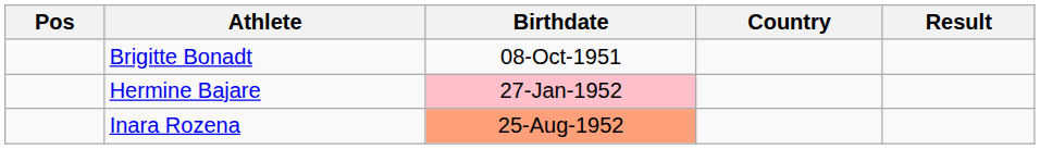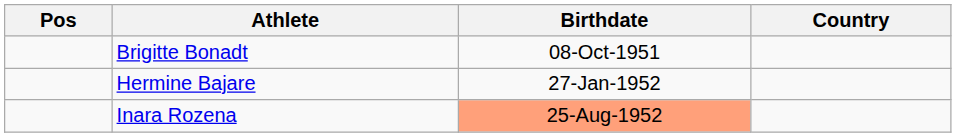 <table class="wikitable"  style="text-align:center; width:60%;">
 <tr>
 <th>Pos</th>
 <th>Athlete</th>
 <th>Birthdate</th>
 <th>Country</th>
-<th>Result</th>
 </tr>
 <tr>
 <td align=center></td>
 <td align=left><a href='#'>Brigitte Bonadt</a></td>
 <td>08-Oct-1951</td>
 <td align=left></td>
-<td></td>
 </tr>
 <tr>
 <td align=center></td>
 <td align=left><a href='#'>Hermine Bajare</a></td>
-<td style="background: pink;">27-Jan-1952</td>
+<td>27-Jan-1952</td>
 <td align=left></td>
-<td></td>
 </tr>
 <tr>
 <td align=center></td>
 <td align=left><a href='#'>Inara Rozena</a></td>
 <td style="background: lightsalmon;">25-Aug-1952</td>
 <td align=left></td>
-<td></td>
 </tr>
 </table>
